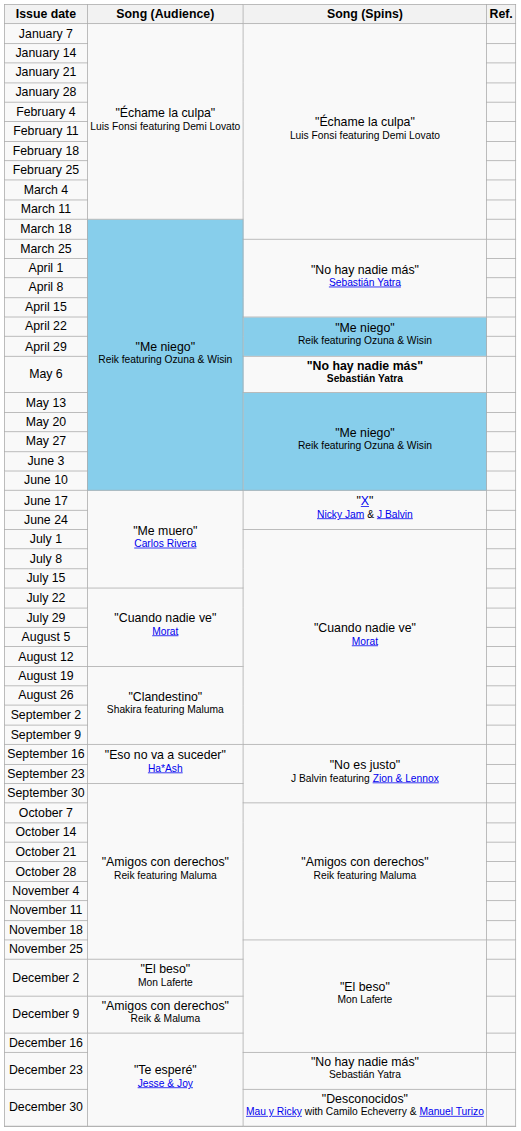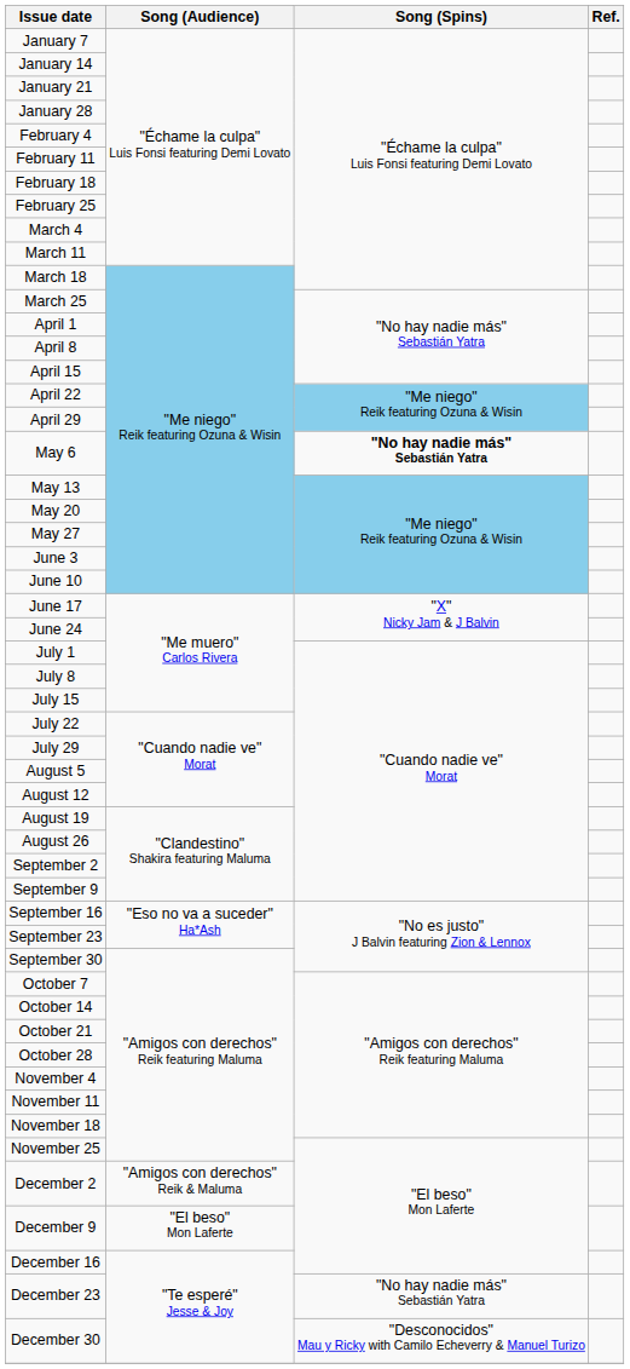 <table class="wikitable" style="text-align: center;">
 <tr>
 <th>Issue date</th>
 <th>Song (Audience)</th>
 <th>Song (Spins)</th>
 <th>Ref.</th>
 </tr>
 <tr>
 <td>January 7</td>
 <td rowspan="10">"Échame la culpa"<br><sup>Luis Fonsi featuring Demi Lovato</sup></td>
 <td rowspan="11">"Échame la culpa"<br><sup>Luis Fonsi featuring Demi Lovato</sup></td>
 <td></td>
 </tr>
 <tr>
 <td>January 14</td>
 <td></td>
 </tr>
 <tr>
 <td>January 21</td>
 <td></td>
 </tr>
 <tr>
 <td>January 28</td>
 <td></td>
 </tr>
 <tr>
 <td>February 4</td>
 <td></td>
 </tr>
 <tr>
 <td>February 11</td>
 <td></td>
 </tr>
 <tr>
 <td>February 18</td>
 <td></td>
 </tr>
 <tr>
 <td>February 25</td>
 <td></td>
 </tr>
 <tr>
 <td>March 4</td>
 <td></td>
 </tr>
 <tr>
 <td>March 11</td>
 <td></td>
 </tr>
 <tr>
 <td>March 18</td>
 <td bgcolor=#87CEEB rowspan="13">"Me niego"<br><sup>Reik featuring Ozuna & Wisin</sup></td>
 <td></td>
 </tr>
 <tr>
 <td>March 25</td>
 <td rowspan="4">"No hay nadie más"<br><sup><a href='#'>Sebastián Yatra</a></sup></td>
 <td></td>
 </tr>
 <tr>
 <td>April 1</td>
 <td></td>
 </tr>
 <tr>
 <td>April 8</td>
 <td></td>
 </tr>
 <tr>
 <td>April 15</td>
 <td></td>
 </tr>
 <tr>
 <td>April 22</td>
 <td bgcolor=#87CEEB rowspan="2">"Me niego"<br><sup>Reik featuring Ozuna & Wisin</sup></td>
 <td></td>
 </tr>
 <tr>
 <td>April 29</td>
 <td></td>
 </tr>
 <tr>
 <td>May 6</td>
 <td><strong>"No hay nadie más"<br><sup>Sebastián Yatra</sup></strong></td>
 <td></td>
 </tr>
 <tr>
 <td>May 13</td>
 <td bgcolor=#87CEEB rowspan="5">"Me niego"<br><sup>Reik featuring Ozuna & Wisin</sup></td>
 <td></td>
 </tr>
 <tr>
 <td>May 20</td>
 <td></td>
 </tr>
 <tr>
 <td>May 27</td>
 <td></td>
 </tr>
 <tr>
 <td>June 3</td>
 <td></td>
 </tr>
 <tr>
 <td>June 10</td>
 <td></td>
 </tr>
 <tr>
 <td>June 17</td>
 <td rowspan="5">"Me muero"<br><sup><a href='#'>Carlos Rivera</a></sup></td>
 <td rowspan="2">"<a href='#'>X</a>"<br><sup><a href='#'>Nicky Jam</a> & <a href='#'>J Balvin</a></sup></td>
 <td></td>
 </tr>
 <tr>
 <td>June 24</td>
 <td></td>
 </tr>
 <tr>
 <td>July 1</td>
 <td rowspan="11">"Cuando nadie ve"<br><sup><a href='#'>Morat</a></sup></td>
 <td></td>
 </tr>
 <tr>
 <td>July 8</td>
 <td></td>
 </tr>
 <tr>
 <td>July 15</td>
 <td></td>
 </tr>
 <tr>
 <td>July 22</td>
 <td rowspan="4">"Cuando nadie ve"<br><sup><a href='#'>Morat</a></sup></td>
 <td></td>
 </tr>
 <tr>
 <td>July 29</td>
 <td></td>
 </tr>
 <tr>
 <td>August 5</td>
 <td></td>
 </tr>
 <tr>
 <td>August 12</td>
 <td></td>
 </tr>
 <tr>
 <td>August 19</td>
 <td rowspan="4">"Clandestino"<br><sup>Shakira featuring Maluma</sup></td>
 <td></td>
 </tr>
 <tr>
 <td>August 26</td>
 <td></td>
 </tr>
 <tr>
 <td>September 2</td>
 <td></td>
 </tr>
 <tr>
 <td>September 9</td>
 <td></td>
 </tr>
 <tr>
 <td>September 16</td>
 <td rowspan="2">"Eso no va a suceder"<br><sup><a href='#'>Ha*Ash</a></sup></td>
 <td rowspan="3">"No es justo"<br><sup>J Balvin featuring <a href='#'>Zion & Lennox</a></sup></td>
 <td></td>
 </tr>
 <tr>
 <td>September 23</td>
 <td></td>
 </tr>
 <tr>
 <td>September 30</td>
 <td rowspan="9">"Amigos con derechos"<br><sup>Reik featuring Maluma</sup></td>
 <td></td>
 </tr>
 <tr>
 <td>October 7</td>
 <td rowspan="7">"Amigos con derechos"<br><sup>Reik featuring Maluma</sup></td>
 <td></td>
 </tr>
 <tr>
 <td>October 14</td>
 <td></td>
 </tr>
 <tr>
 <td>October 21</td>
 <td></td>
 </tr>
 <tr>
 <td>October 28</td>
 <td></td>
 </tr>
 <tr>
 <td>November 4</td>
 <td></td>
 </tr>
 <tr>
 <td>November 11</td>
 <td></td>
 </tr>
 <tr>
 <td>November 18</td>
 <td></td>
 </tr>
 <tr>
 <td>November 25</td>
 <td rowspan="4">"El beso"<br><sup>Mon Laferte</sup></td>
 <td></td>
 </tr>
 <tr>
 <td>December 2</td>
-<td>"El beso"<br><sup>Mon Laferte</sup></td>
+<td>"Amigos con derechos"<br><sup>Reik & Maluma</sup></td>
 <td></td>
 </tr>
 <tr>
 <td>December 9</td>
-<td>"Amigos con derechos"<br><sup>Reik & Maluma</sup></td>
+<td>"El beso"<br><sup>Mon Laferte</sup></td>
 <td></td>
 </tr>
 <tr>
 <td>December 16</td>
 <td rowspan="3">"Te esperé"<br><sup><a href='#'>Jesse & Joy</a></sup></td>
 <td></td>
 </tr>
 <tr>
 <td>December 23</td>
 <td>"No hay nadie más"<br><sup>Sebastián Yatra</sup></td>
 <td></td>
 </tr>
 <tr>
 <td>December 30</td>
 <td>"Desconocidos"<br><sup><a href='#'>Mau y Ricky</a> with Camilo Echeverry & <a href='#'>Manuel Turizo</a></sup></td>
 <td></td>
 </tr>
 <tr>
 </tr>
 </table>
